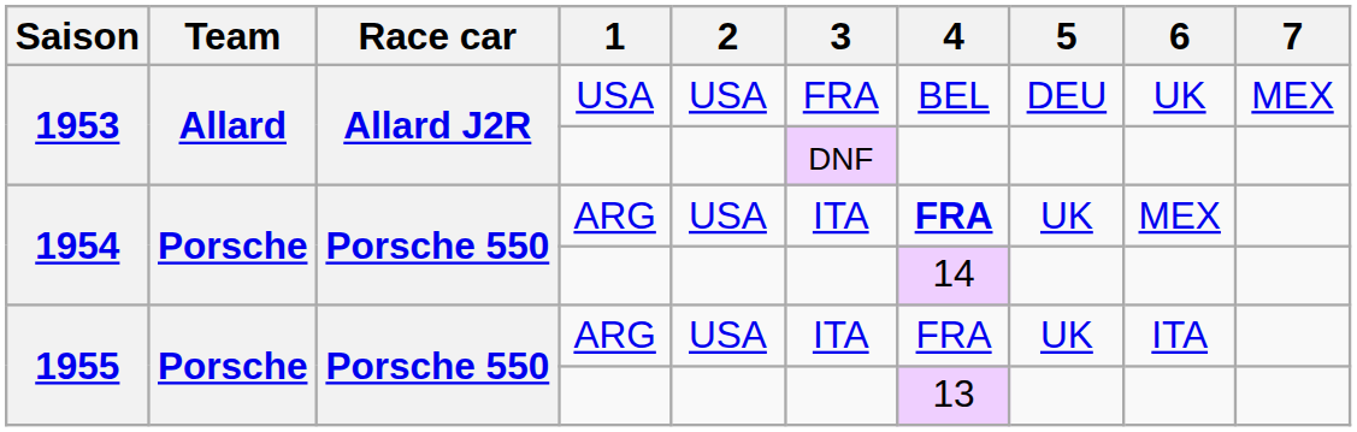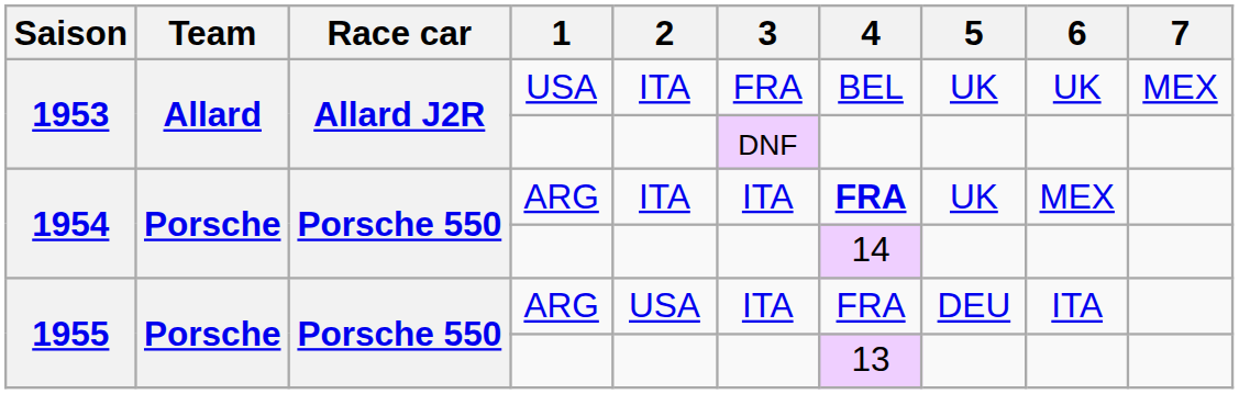 <table class="wikitable" style="text-align:center; font-size:85%;">
 <tr class="background color5">
 <th>Saison</th>
 <th>Team</th>
 <th>Race car</th>
 <th style="width:2.5em">1</th>
 <th style="width:2.5em">2</th>
 <th style="width:2.5em">3</th>
 <th style="width:2.5em">4</th>
 <th style="width:2.5em">5</th>
 <th style="width:2.5em">6</th>
 <th style="width:2.5em">7</th>
 </tr>
 <tr>
 <th rowspan="2"><a href='#'>1953</a></th>
 <th rowspan="2"><a href='#'>Allard</a></th>
 <th rowspan="2"><a href='#'>Allard J2R</a></th>
 <td><a href='#'>USA</a></td>
-<td><a href='#'>USA</a></td>
+<td><a href='#'>ITA</a></td>
 <td><a href='#'>FRA</a></td>
 <td><a href='#'>BEL</a></td>
-<td><a href='#'>DEU</a></td>
+<td><a href='#'>UK</a></td>
 <td><a href='#'>UK</a></td>
 <td><a href='#'>MEX</a></td>
 </tr>
 <tr>
 <td></td>
 <td></td>
 <td style="background:#EFCFFF;"><small>DNF</small></td>
 <td></td>
 <td></td>
 <td></td>
 <td></td>
 </tr>
 <tr>
 <th rowspan="2"><a href='#'>1954</a></th>
 <th rowspan="2"><a href='#'>Porsche</a></th>
 <th rowspan="2"><a href='#'>Porsche 550</a></th>
 <td><a href='#'>ARG</a></td>
-<td><a href='#'>USA</a></td>
+<td><a href='#'>ITA</a></td>
 <td><a href='#'>ITA</a></td>
 <td><strong><a href='#'>FRA</a></strong></td>
 <td><a href='#'>UK</a></td>
 <td><a href='#'>MEX</a></td>
 <td></td>
 </tr>
 <tr>
 <td></td>
 <td></td>
 <td></td>
 <td style="background:#EFCFFF;">14</td>
 <td></td>
 <td></td>
 <td></td>
 </tr>
 <tr>
 <th rowspan="2"><a href='#'>1955</a></th>
 <th rowspan="2"><a href='#'>Porsche</a></th>
 <th rowspan="2"><a href='#'>Porsche 550</a></th>
 <td><a href='#'>ARG</a></td>
 <td><a href='#'>USA</a></td>
 <td><a href='#'>ITA</a></td>
 <td><a href='#'>FRA</a></td>
-<td><a href='#'>UK</a></td>
+<td><a href='#'>DEU</a></td>
 <td><a href='#'>ITA</a></td>
 <td></td>
 </tr>
 <tr>
 <td></td>
 <td></td>
 <td></td>
 <td style="background:#EFCFFF;">13</td>
 <td></td>
 <td></td>
 <td></td>
 </tr>
 </table>
